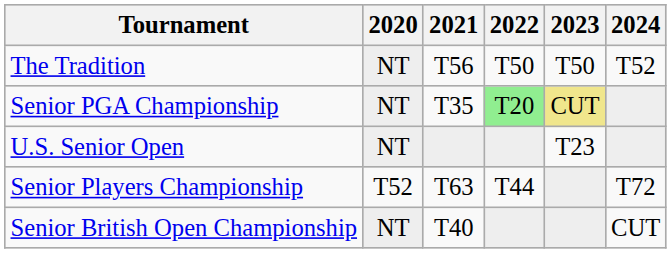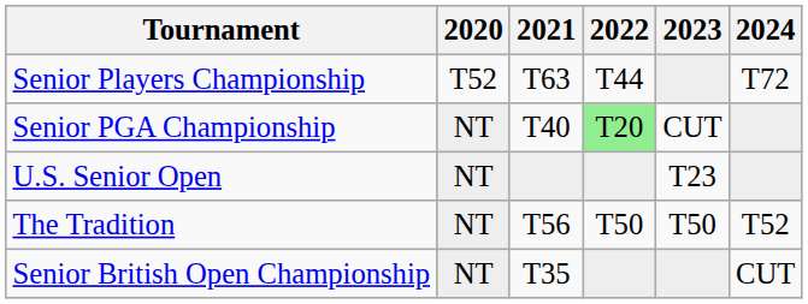 <table class="wikitable" style="font-size:95%;text-align:center;">
 <tr>
 <th>Tournament</th>
 <th>2020</th>
 <th>2021</th>
 <th>2022</th>
 <th>2023</th>
 <th>2024</th>
 </tr>
 <tr>
-<td align=left><a href='#'>The Tradition</a></td>
-<td style="background:#eeeeee;">NT</td>
-<td>T56</td>
-<td>T50</td>
-<td>T50</td>
+<td align=left><a href='#'>Senior Players Championship</a></td>
 <td>T52</td>
+<td>T63</td>
+<td>T44</td>
+<td style="background:#eeeeee;"></td>
+<td>T72</td>
 </tr>
 <tr>
 <td align=left><a href='#'>Senior PGA Championship</a></td>
 <td style="background:#eeeeee;">NT</td>
-<td>T35</td>
+<td>T40</td>
 <td style="background: lightgreen;">T20</td>
-<td style="background: khaki;">CUT</td>
+<td>CUT</td>
 <td style="background:#eeeeee;"></td>
 </tr>
 <tr>
 <td align=left><a href='#'>U.S. Senior Open</a></td>
 <td style="background:#eeeeee;">NT</td>
 <td style="background:#eeeeee;"></td>
 <td style="background:#eeeeee;"></td>
 <td>T23</td>
 <td style="background:#eeeeee;"></td>
 </tr>
 <tr>
-<td align=left><a href='#'>Senior Players Championship</a></td>
+<td align=left><a href='#'>The Tradition</a></td>
+<td style="background:#eeeeee;">NT</td>
+<td>T56</td>
+<td>T50</td>
+<td>T50</td>
 <td>T52</td>
-<td>T63</td>
-<td>T44</td>
-<td style="background:#eeeeee;"></td>
-<td>T72</td>
 </tr>
 <tr>
 <td align=left><a href='#'>Senior British Open Championship</a></td>
 <td style="background:#eeeeee;">NT</td>
-<td>T40</td>
+<td>T35</td>
 <td style="background:#eeeeee;"></td>
 <td style="background:#eeeeee;"></td>
 <td>CUT</td>
 </tr>
 </table>
